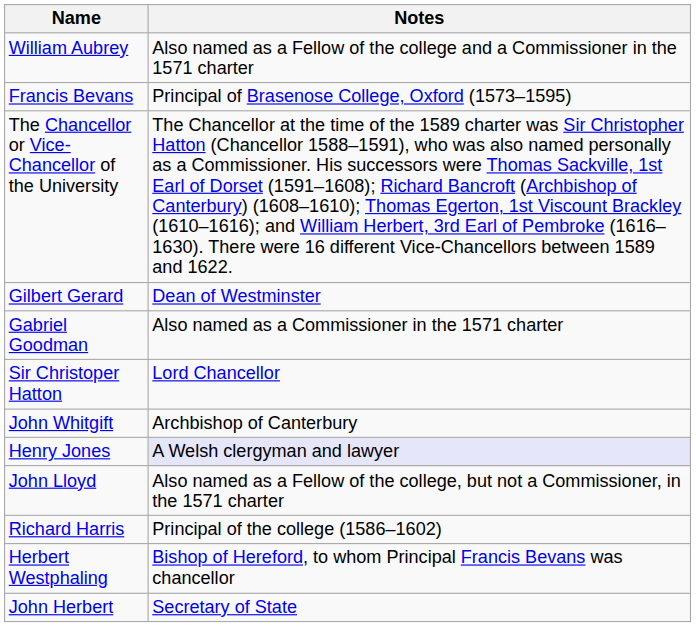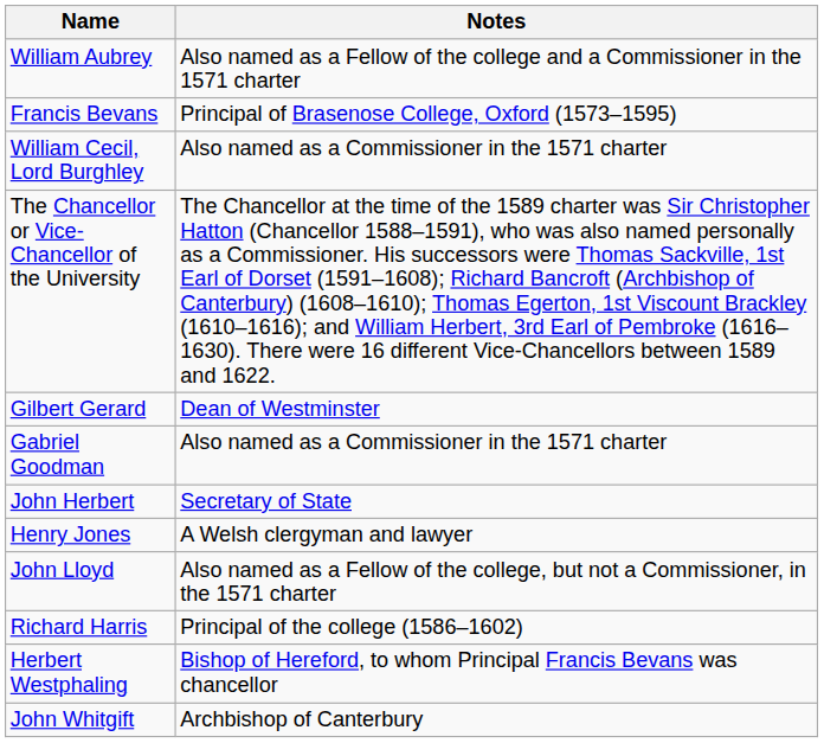 <table class="wikitable">
 <tr>
 <th scope="column">Name</th>
 <th scope="column">Notes</th>
 </tr>
 <tr valign="top">
 <td><a href='#'>William Aubrey</a></td>
 <td>Also named as a Fellow of the college and a Commissioner in the 1571 charter</td>
 </tr>
 <tr valign="top">
 <td><a href='#'>Francis Bevans</a></td>
 <td>Principal of <a href='#'>Brasenose College, Oxford</a> (1573–1595)</td>
 </tr>
 <tr valign="top">
+<td><a href='#'>William Cecil, Lord Burghley</a></td>
+<td>Also named as a Commissioner in the 1571 charter</td>
+</tr>
+<tr valign="top">
 <td>The <a href='#'>Chancellor</a> or <a href='#'>Vice-Chancellor</a> of the University</td>
 <td>The Chancellor at the time of the 1589 charter was <a href='#'>Sir Christopher Hatton</a> (Chancellor 1588–1591), who was also named personally as a Commissioner.  His successors were <a href='#'>Thomas Sackville, 1st Earl of Dorset</a> (1591–1608); <a href='#'>Richard Bancroft</a> (<a href='#'>Archbishop of Canterbury</a>) (1608–1610); <a href='#'>Thomas Egerton, 1st Viscount Brackley</a> (1610–1616); and <a href='#'>William Herbert, 3rd Earl of Pembroke</a> (1616–1630).  There were 16 different Vice-Chancellors between 1589 and 1622.</td>
 </tr>
 <tr valign="top">
 <td><a href='#'>Gilbert Gerard</a></td>
 <td><a href='#'>Dean of Westminster</a></td>
 </tr>
 <tr valign="top">
 <td><a href='#'>Gabriel Goodman</a></td>
 <td>Also named as a Commissioner in the 1571 charter</td>
 </tr>
 <tr valign="top">
-<td><a href='#'>Sir Christoper Hatton</a></td>
-<td><a href='#'>Lord Chancellor</a></td>
-</tr>
-<tr valign="top">
-<td><a href='#'>John Whitgift</a></td>
-<td>Archbishop of Canterbury</td>
+<td><a href='#'>John Herbert</a></td>
+<td><a href='#'>Secretary of State</a></td>
 </tr>
 <tr valign="top">
 <td><a href='#'>Henry Jones</a></td>
-<td style="background: lavender;">A Welsh clergyman and lawyer</td>
+<td>A Welsh clergyman and lawyer</td>
 </tr>
 <tr valign="top">
 <td><a href='#'>John Lloyd</a></td>
 <td>Also named as a Fellow of the college, but not a Commissioner, in the 1571 charter</td>
 </tr>
 <tr valign="top">
 <td><a href='#'>Richard Harris</a></td>
 <td>Principal of the college (1586–1602)</td>
 </tr>
 <tr valign="top">
 <td><a href='#'>Herbert Westphaling</a></td>
 <td><a href='#'>Bishop of Hereford</a>, to whom Principal <a href='#'>Francis Bevans</a> was chancellor</td>
 </tr>
 <tr valign="top">
-<td><a href='#'>John Herbert</a></td>
-<td><a href='#'>Secretary of State</a></td>
+<td><a href='#'>John Whitgift</a></td>
+<td>Archbishop of Canterbury</td>
 </tr>
 </table>
